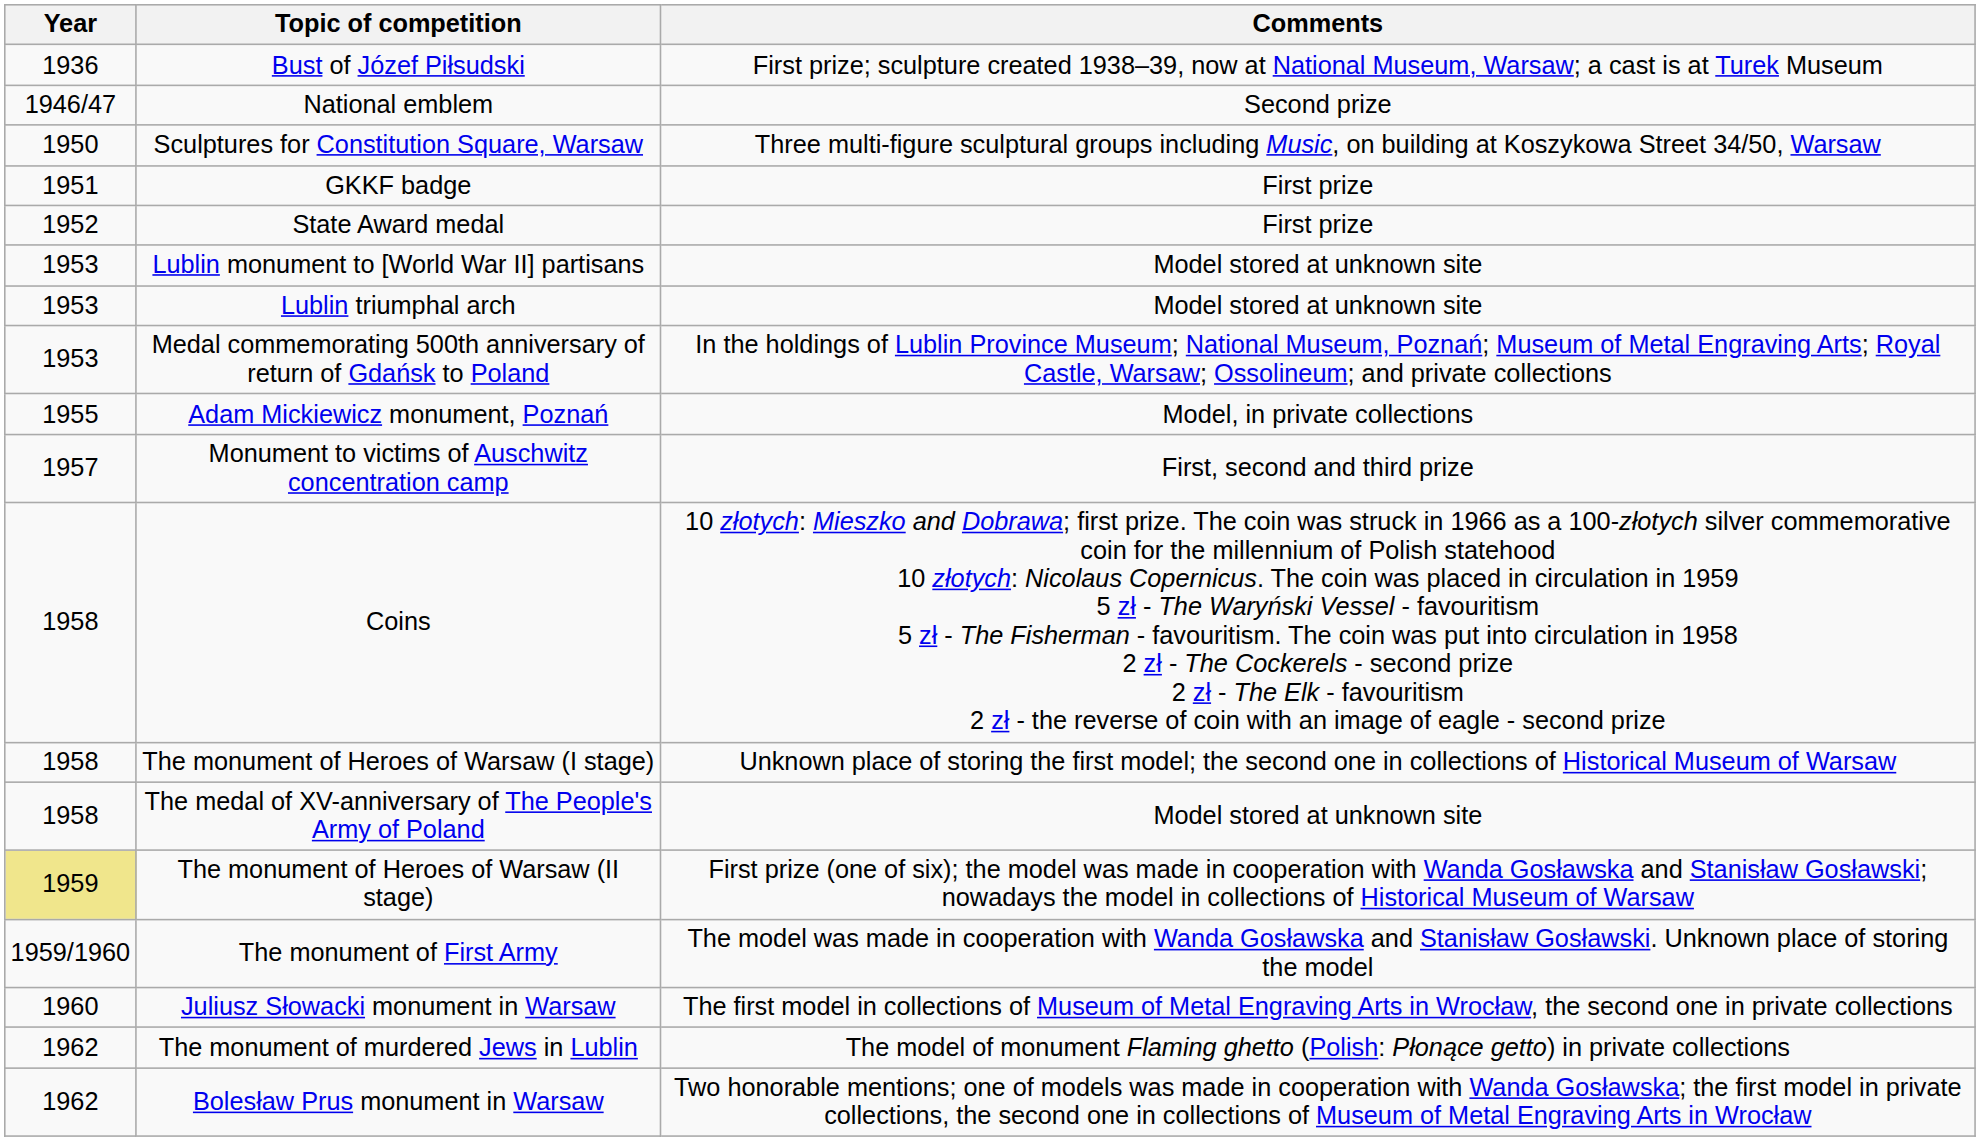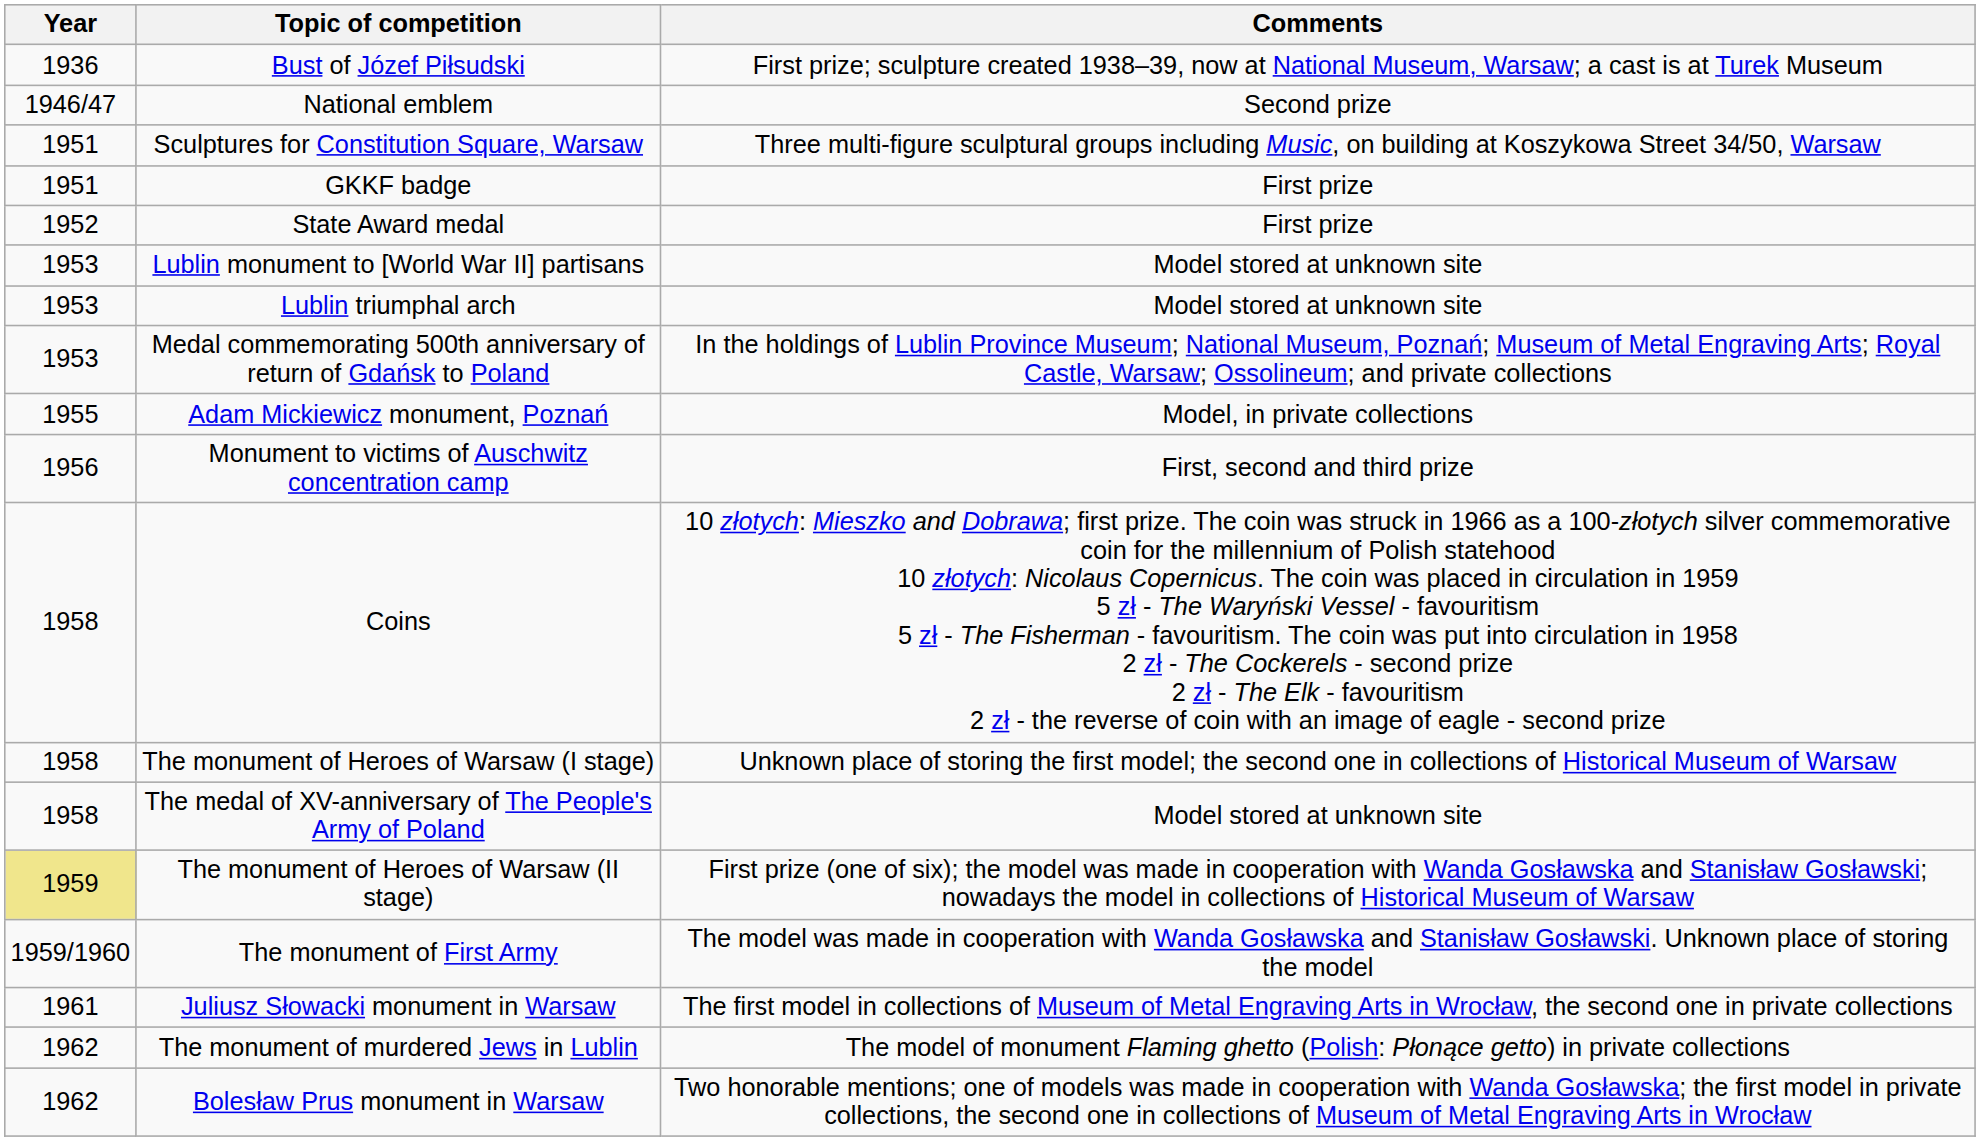 <table class="wikitable sortable" style="text-align:center;">
 <tr>
 <th>Year</th>
 <th>Topic of competition</th>
 <th>Comments</th>
 </tr>
 <tr>
 <td>1936</td>
 <td><a href='#'>Bust</a> of <a href='#'>Józef Piłsudski</a></td>
 <td>First prize; sculpture created 1938–39, now at <a href='#'>National Museum, Warsaw</a>; a cast is at <a href='#'>Turek</a> Museum</td>
 </tr>
 <tr>
 <td>1946/47</td>
 <td>National emblem</td>
 <td>Second prize</td>
 </tr>
 <tr>
-<td>1950</td>
+<td>1951</td>
 <td>Sculptures for <a href='#'>Constitution Square, Warsaw</a></td>
 <td>Three multi-figure sculptural groups including <em><a href='#'>Music</a></em>, on building at Koszykowa Street 34/50, <a href='#'>Warsaw</a></td>
 </tr>
 <tr>
 <td>1951</td>
 <td>GKKF badge</td>
 <td>First prize</td>
 </tr>
 <tr>
 <td>1952</td>
 <td>State Award medal</td>
 <td>First prize</td>
 </tr>
 <tr>
 <td>1953</td>
 <td><a href='#'>Lublin</a> monument to [World War II] partisans</td>
 <td>Model stored at unknown site</td>
 </tr>
 <tr>
 <td>1953</td>
 <td><a href='#'>Lublin</a> triumphal arch</td>
 <td>Model stored at unknown site</td>
 </tr>
 <tr>
 <td>1953</td>
 <td>Medal commemorating 500th anniversary of return of <a href='#'>Gdańsk</a> to <a href='#'>Poland</a></td>
 <td>In the holdings of <a href='#'>Lublin Province Museum</a>; <a href='#'>National Museum, Poznań</a>; <a href='#'>Museum of Metal Engraving Arts</a>; <a href='#'>Royal Castle, Warsaw</a>; <a href='#'>Ossolineum</a>; and private collections</td>
 </tr>
 <tr>
 <td>1955</td>
 <td><a href='#'>Adam Mickiewicz</a> monument, <a href='#'>Poznań</a></td>
 <td>Model, in private collections</td>
 </tr>
 <tr>
-<td>1957</td>
+<td>1956</td>
 <td>Monument to victims of <a href='#'>Auschwitz concentration camp</a></td>
 <td>First, second and third prize</td>
 </tr>
 <tr>
 <td>1958</td>
 <td>Coins</td>
 <td>10 <em><a href='#'>złotych</a></em>: <em><a href='#'>Mieszko</a> and <a href='#'>Dobrawa</a></em>; first prize. The coin was struck in 1966 as a 100-<em>złotych</em> silver commemorative coin for the millennium of Polish statehood<br>10 <em><a href='#'>złotych</a></em>: <em>Nicolaus Copernicus</em>. The coin was placed in circulation in 1959<br>5 <a href='#'>zł</a> - <em>The Waryński Vessel</em> - favouritism<br>5 <a href='#'>zł</a> - <em>The Fisherman</em> - favouritism. The coin was put into circulation in 1958<br>2 <a href='#'>zł</a> - <em>The Cockerels</em> - second prize<br>2 <a href='#'>zł</a> - <em>The Elk</em> - favouritism<br>2 <a href='#'>zł</a> - the reverse of coin with an image of eagle - second prize</td>
 </tr>
 <tr>
 <td>1958</td>
 <td>The monument of Heroes of Warsaw (I stage)</td>
 <td>Unknown place of storing the first model; the second one in collections of <a href='#'>Historical Museum of Warsaw</a></td>
 </tr>
 <tr>
 <td>1958</td>
 <td>The medal of XV-anniversary of <a href='#'>The People's Army of Poland</a></td>
 <td>Model stored at unknown site</td>
 </tr>
 <tr>
 <td style="background: khaki;">1959</td>
 <td>The monument of Heroes of Warsaw (II stage)</td>
 <td>First prize (one of six); the model was made in cooperation with <a href='#'>Wanda Gosławska</a> and <a href='#'>Stanisław Gosławski</a>; nowadays the model in collections of <a href='#'>Historical Museum of Warsaw</a></td>
 </tr>
 <tr>
 <td>1959/1960</td>
 <td>The monument of <a href='#'>First Army</a></td>
 <td>The model was made in cooperation with <a href='#'>Wanda Gosławska</a> and <a href='#'>Stanisław Gosławski</a>. Unknown place of storing the model</td>
 </tr>
 <tr>
-<td>1960</td>
+<td>1961</td>
 <td><a href='#'>Juliusz Słowacki</a> monument in <a href='#'>Warsaw</a></td>
 <td>The first model in collections of <a href='#'>Museum of Metal Engraving Arts in Wrocław</a>, the second one in private collections</td>
 </tr>
 <tr>
 <td>1962</td>
 <td>The monument of murdered <a href='#'>Jews</a> in <a href='#'>Lublin</a></td>
 <td>The model of monument <em>Flaming ghetto</em> (<a href='#'>Polish</a>: <em>Płonące getto</em>) in private collections</td>
 </tr>
 <tr>
 <td>1962</td>
 <td><a href='#'>Bolesław Prus</a> monument in <a href='#'>Warsaw</a></td>
 <td>Two honorable mentions; one of models was made in cooperation with <a href='#'>Wanda Gosławska</a>; the first model in private collections, the second one in collections of <a href='#'>Museum of Metal Engraving Arts in Wrocław</a></td>
 </tr>
 </table>
